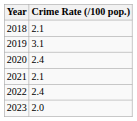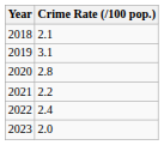 <table class="wikitable">
 <tr>
 <th>Year</th>
 <th>Crime Rate (/100 pop.)</th>
 </tr>
 <tr>
 <td>2018</td>
 <td>2.1</td>
 </tr>
 <tr>
 <td>2019</td>
 <td>3.1</td>
 </tr>
 <tr>
 <td>2020</td>
-<td>2.4</td>
+<td>2.8</td>
 </tr>
 <tr>
 <td>2021</td>
-<td>2.1</td>
+<td>2.2</td>
 </tr>
 <tr>
 <td>2022</td>
 <td>2.4</td>
 </tr>
 <tr>
 <td>2023</td>
 <td>2.0</td>
 </tr>
 </table>
